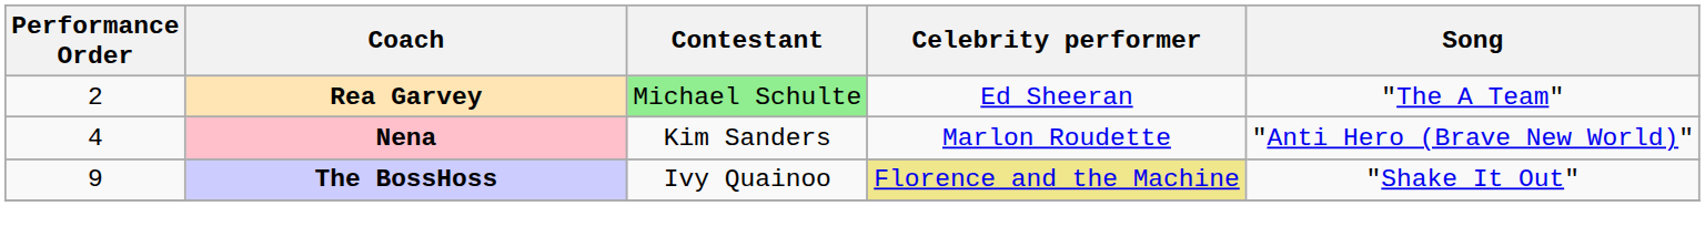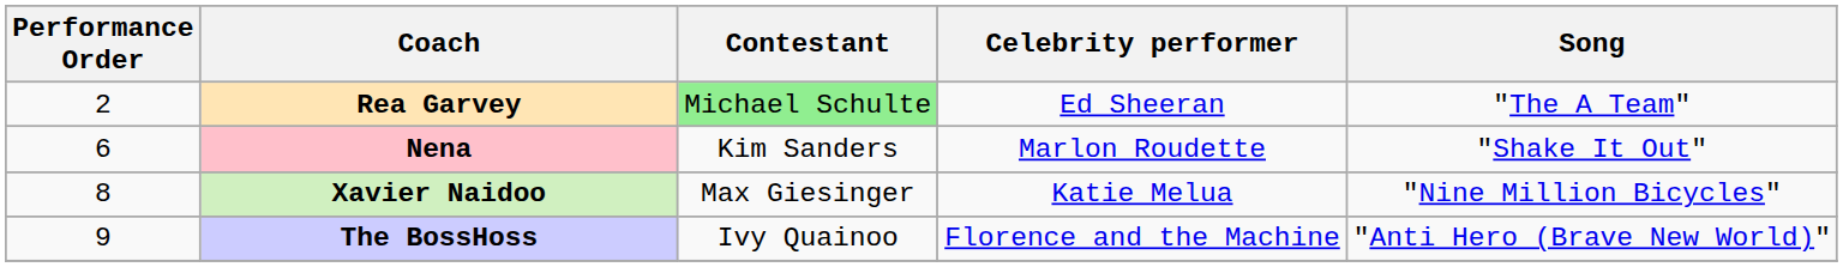 <table class="wikitable sortable" style="text-align: center; width: auto;">
 <tr class="hintergrundfarbe5">
 <th>Performance <br>Order</th>
 <th>Coach</th>
 <th>Contestant</th>
 <th>Celebrity performer</th>
 <th>Song</th>
 </tr>
 <tr>
 <td>2</td>
 <th style="background-color:#ffe5b4" width="220px">Rea Garvey</th>
 <td style="background: lightgreen;">Michael Schulte</td>
 <td><a href='#'>Ed Sheeran</a></td>
 <td>"<a href='#'>The A Team</a>"</td>
 </tr>
 <tr>
-<td>4</td>
+<td>6</td>
 <th style="background-color:pink" width="220px">Nena</th>
 <td>Kim Sanders</td>
 <td><a href='#'>Marlon Roudette</a></td>
-<td>"<a href='#'>Anti Hero (Brave New World)</a>"</td>
+<td>"<a href='#'>Shake It Out</a>"</td>
+</tr>
+<tr>
+<td>8</td>
+<th style="background-color:#d0f0c0" width="220px">Xavier Naidoo</th>
+<td>Max Giesinger</td>
+<td><a href='#'>Katie Melua</a></td>
+<td>"<a href='#'>Nine Million Bicycles</a>"</td>
 </tr>
 <tr>
 <td>9</td>
 <th style="background-color:#ccf" width="220px">The BossHoss</th>
 <td>Ivy Quainoo</td>
-<td style="background: khaki;"><a href='#'>Florence and the Machine</a></td>
-<td>"<a href='#'>Shake It Out</a>"</td>
+<td><a href='#'>Florence and the Machine</a></td>
+<td>"<a href='#'>Anti Hero (Brave New World)</a>"</td>
 </tr>
 <tr>
 </tr>
 </table>
